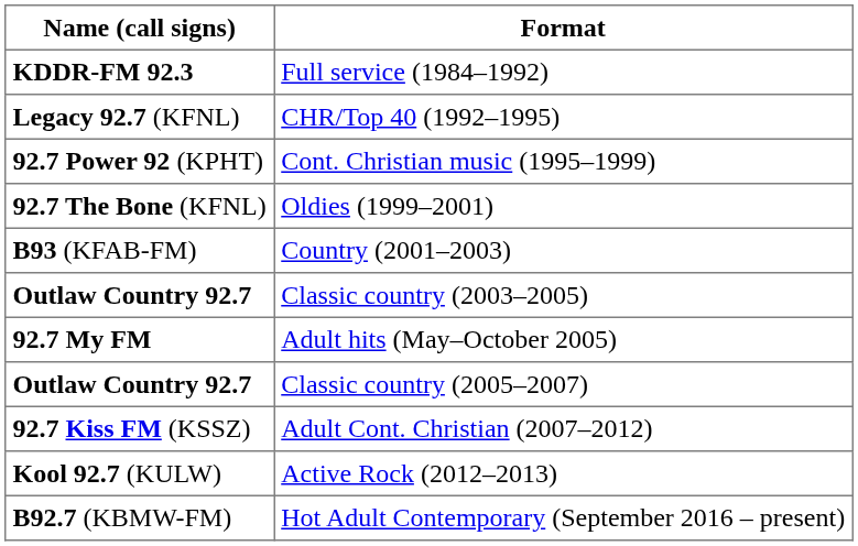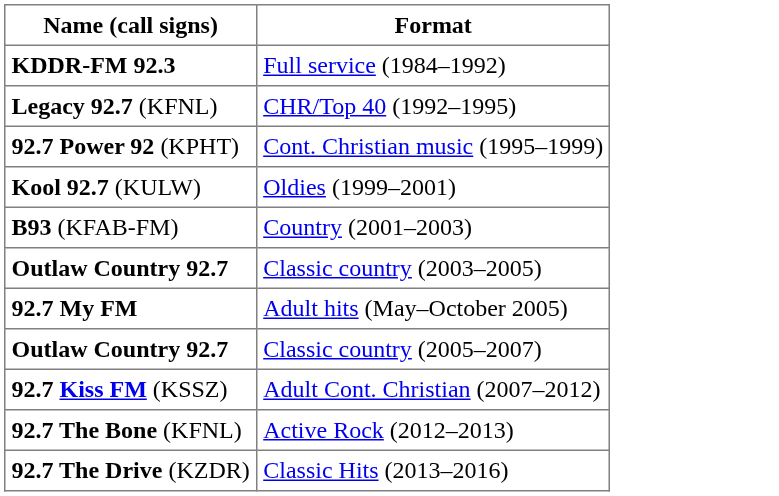 <table class="toccolours" border="1" cellpadding="4" cellspacing="0" style="border-collapse: collapse; float:left; margin-right: 1em; margin-bottom: 1em">
 <tr>
 <th>Name (call signs)</th>
 <th>Format</th>
 </tr>
 <tr>
 <td><strong>KDDR-FM 92.3</strong></td>
 <td><a href='#'>Full service</a> (1984–1992)</td>
 </tr>
 <tr>
 <td><strong>Legacy 92.7</strong> (KFNL)</td>
 <td><a href='#'>CHR/Top 40</a> (1992–1995)</td>
 </tr>
 <tr>
 <td><strong>92.7 Power 92</strong> (KPHT)</td>
 <td><a href='#'>Cont. Christian music</a> (1995–1999)</td>
 </tr>
 <tr>
-<td><strong>92.7 The Bone</strong> (KFNL)</td>
+<td><strong>Kool 92.7</strong> (KULW)</td>
 <td><a href='#'>Oldies</a> (1999–2001)</td>
 </tr>
 <tr>
 <td><strong>B93</strong> (KFAB-FM)</td>
 <td><a href='#'>Country</a> (2001–2003)</td>
 </tr>
 <tr>
 <td><strong>Outlaw Country 92.7</strong></td>
 <td><a href='#'>Classic country</a> (2003–2005)</td>
 </tr>
 <tr>
 <td><strong>92.7 My FM</strong></td>
 <td><a href='#'>Adult hits</a> (May–October 2005)</td>
 </tr>
 <tr>
 <td><strong>Outlaw Country 92.7</strong></td>
 <td><a href='#'>Classic country</a> (2005–2007)</td>
 </tr>
 <tr>
 <td><strong>92.7 <a href='#'>Kiss FM</a></strong> (KSSZ)</td>
 <td><a href='#'>Adult Cont. Christian</a> (2007–2012)</td>
 </tr>
 <tr>
-<td><strong>Kool 92.7</strong> (KULW)</td>
+<td><strong>92.7 The Bone</strong> (KFNL)</td>
 <td><a href='#'>Active Rock</a> (2012–2013)</td>
 </tr>
 <tr>
-<td><strong>B92.7</strong> (KBMW-FM)</td>
-<td><a href='#'>Hot Adult Contemporary</a> (September 2016 – present)</td>
+<td><strong>92.7 The Drive</strong> (KZDR)</td>
+<td><a href='#'>Classic Hits</a> (2013–2016)</td>
 </tr>
 </table>
